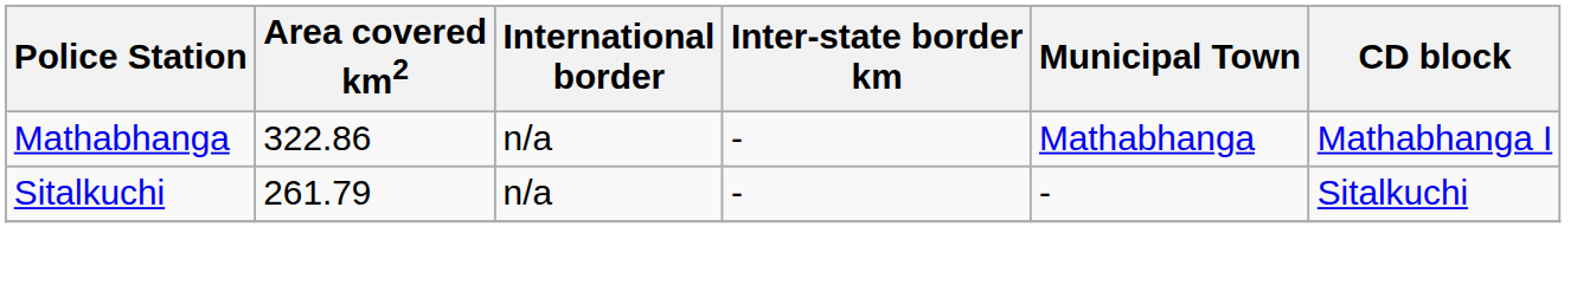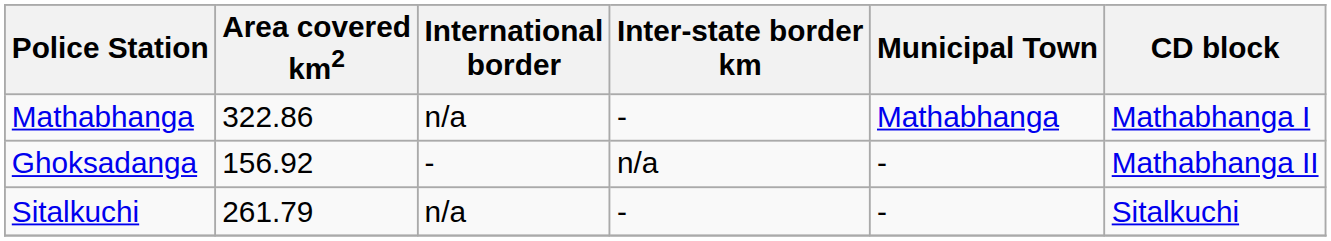 <table class="wikitable sortable">
 <tr>
 <th>Police Station</th>
 <th>Area covered<br>km<sup>2</sup></th>
 <th>International<br> border<br></th>
 <th>Inter-state border<br>km</th>
 <th>Municipal Town</th>
 <th>CD block</th>
 </tr>
 <tr>
 <td><a href='#'>Mathabhanga</a></td>
 <td>322.86</td>
 <td>n/a</td>
 <td>-</td>
 <td><a href='#'>Mathabhanga</a></td>
 <td><a href='#'>Mathabhanga I</a></td>
 </tr>
 <tr>
+<td><a href='#'>Ghoksadanga</a></td>
+<td>156.92</td>
+<td>-</td>
+<td>n/a</td>
+<td>-</td>
+<td><a href='#'>Mathabhanga II</a></td>
+</tr>
+<tr>
 <td><a href='#'>Sitalkuchi</a></td>
 <td>261.79</td>
 <td>n/a</td>
 <td>-</td>
 <td>-</td>
 <td><a href='#'>Sitalkuchi</a></td>
 </tr>
 <tr>
 </tr>
 </table>
